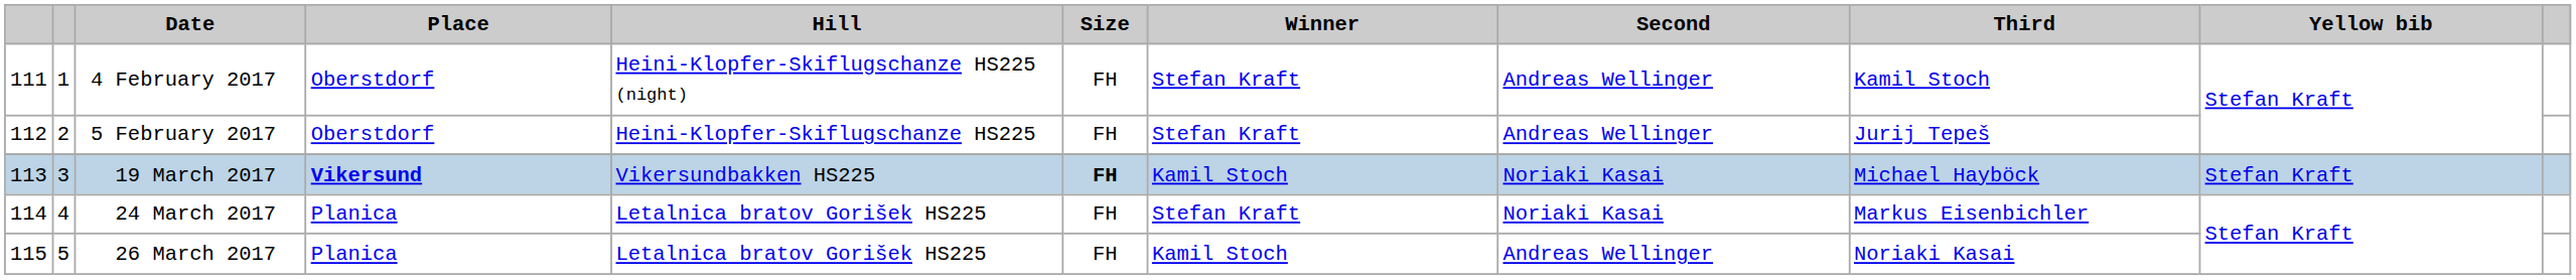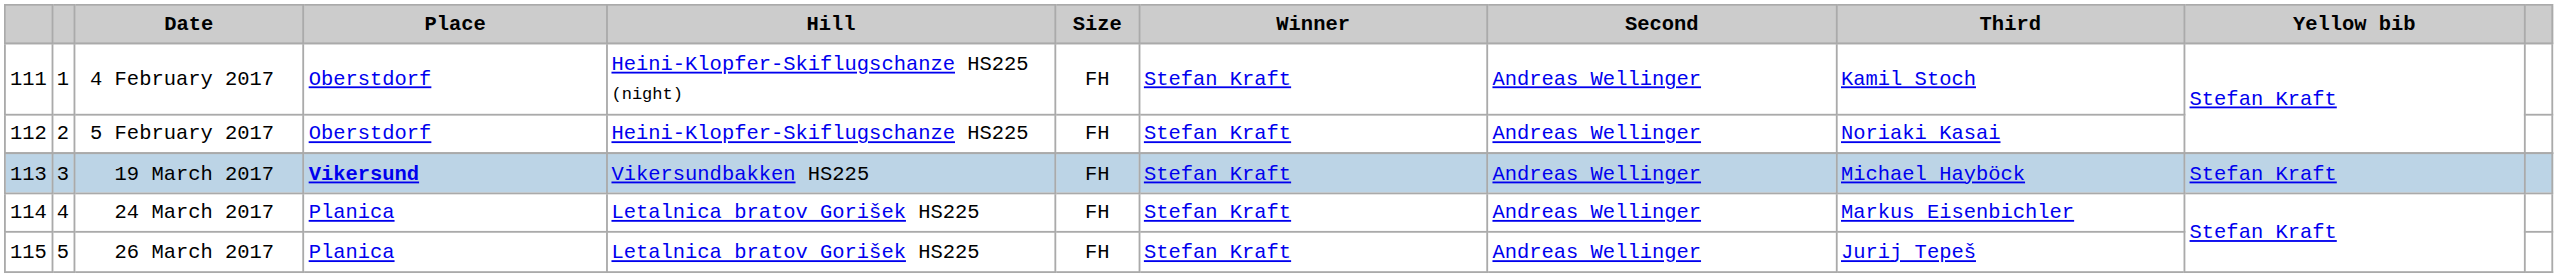 <table class="wikitable plainrowheaders" style="background:#fff; font-size:86%; line-height:16px; border:grey solid 1px; border-collapse:collapse;">
 <tr style="background:#ccc; text-align:center;">
 <th scope="col" style="background:#ccc; width=20 px;"></th>
 <th scope="col" style="background:#ccc; width=30 px;"></th>
 <th scope="col" style="background:#ccc; width:120px;">Date</th>
 <th scope="col" style="background:#ccc; width:160px;">Place</th>
 <th scope="col" style="background:#ccc; width:240px;">Hill</th>
 <th scope="col" style="background:#ccc; width:40px;">Size</th>
 <th scope="col" style="background:#ccc; width:185px;">Winner</th>
 <th scope="col" style="background:#ccc; width:185px;">Second</th>
 <th scope="col" style="background:#ccc; width:185px;">Third</th>
 <th scope="col" style="background:#ccc; width:180px;">Yellow bib</th>
 <th scope="col" style="background:#ccc; width:10px;"></th>
 </tr>
 <tr>
 <td align=center>111</td>
 <td align=center>1</td>
 <td align=right>4 February 2017  </td>
 <td> <a href='#'>Oberstdorf</a></td>
 <td><a href='#'>Heini-Klopfer-Skiflugschanze</a> HS225 <small>(night)</small></td>
 <td align=center>FH</td>
 <td> <a href='#'>Stefan Kraft</a></td>
 <td> <a href='#'>Andreas Wellinger</a></td>
 <td> <a href='#'>Kamil Stoch</a></td>
 <td rowspan=2> <a href='#'>Stefan Kraft</a></td>
 <td></td>
 </tr>
 <tr>
 <td align=center>112</td>
 <td align=center>2</td>
 <td align=right>5 February 2017  </td>
 <td> <a href='#'>Oberstdorf</a></td>
 <td><a href='#'>Heini-Klopfer-Skiflugschanze</a> HS225</td>
 <td align=center>FH</td>
 <td> <a href='#'>Stefan Kraft</a></td>
 <td> <a href='#'>Andreas Wellinger</a></td>
-<td> <a href='#'>Jurij Tepeš</a></td>
+<td> <a href='#'>Noriaki Kasai</a></td>
 <td></td>
 </tr>
 <tr>
 </tr>
 <tr bgcolor=#BCD4E6>
 <td align=center>113</td>
 <td align=center>3</td>
 <td align=right>19 March 2017  </td>
 <td><strong> <a href='#'>Vikersund</a></strong></td>
 <td><a href='#'>Vikersundbakken</a> HS225</td>
-<td align=center><strong>FH</strong></td>
-<td> <a href='#'>Kamil Stoch</a></td>
-<td> <a href='#'>Noriaki Kasai</a></td>
+<td align=center>FH</td>
+<td> <a href='#'>Stefan Kraft</a></td>
+<td> <a href='#'>Andreas Wellinger</a></td>
 <td> <a href='#'>Michael Hayböck</a></td>
 <td> <a href='#'>Stefan Kraft</a></td>
 <td></td>
 </tr>
 <tr>
 <td align=center>114</td>
 <td align=center>4</td>
 <td align=right>24 March 2017  </td>
 <td> <a href='#'>Planica</a></td>
 <td><a href='#'>Letalnica bratov Gorišek</a> HS225</td>
 <td align=center>FH</td>
 <td> <a href='#'>Stefan Kraft</a></td>
-<td> <a href='#'>Noriaki Kasai</a></td>
+<td> <a href='#'>Andreas Wellinger</a></td>
 <td> <a href='#'>Markus Eisenbichler</a></td>
 <td rowspan=5> <a href='#'>Stefan Kraft</a></td>
 <td></td>
 </tr>
 <tr>
 <td align=center>115</td>
 <td align=center>5</td>
 <td align=right>26 March 2017  </td>
 <td> <a href='#'>Planica</a></td>
 <td><a href='#'>Letalnica bratov Gorišek</a> HS225</td>
 <td align=center>FH</td>
-<td> <a href='#'>Kamil Stoch</a></td>
+<td> <a href='#'>Stefan Kraft</a></td>
 <td> <a href='#'>Andreas Wellinger</a></td>
-<td> <a href='#'>Noriaki Kasai</a></td>
+<td> <a href='#'>Jurij Tepeš</a></td>
 <td></td>
 </tr>
 </table>
